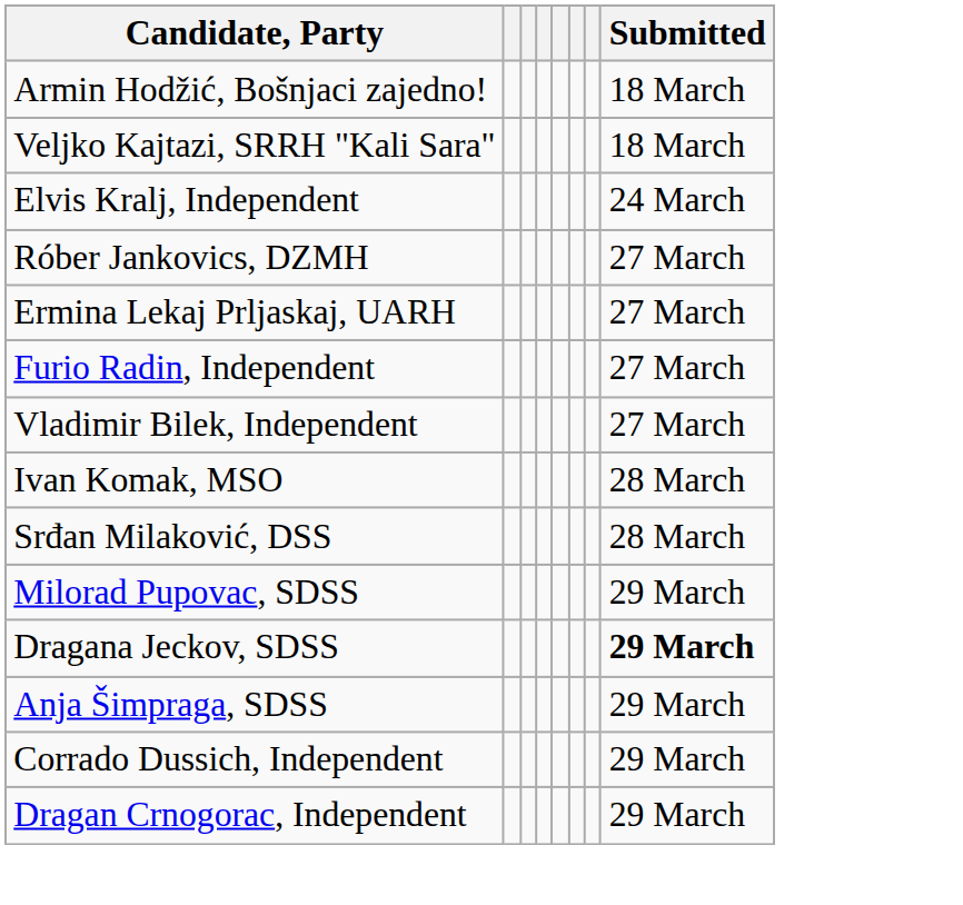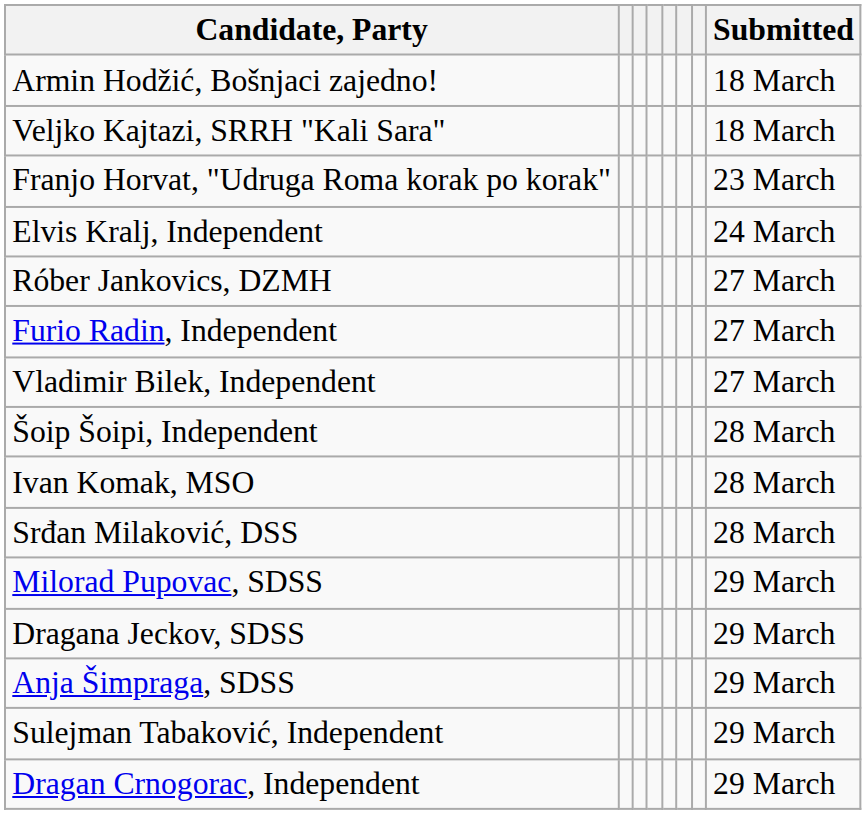 <table class="wikitable">
 <tr>
 <th>Candidate, Party</th>
 <th></th>
 <th></th>
 <th></th>
 <th></th>
 <th></th>
 <th></th>
 <th>Submitted</th>
 </tr>
 <tr>
 <td>Armin Hodžić, Bošnjaci zajedno!</td>
 <td></td>
 <td></td>
 <td></td>
 <td></td>
 <td></td>
 <td></td>
 <td>18 March</td>
 </tr>
 <tr>
 <td>Veljko Kajtazi, SRRH "Kali Sara"</td>
 <td></td>
 <td></td>
 <td></td>
 <td></td>
 <td></td>
 <td></td>
 <td>18 March</td>
 </tr>
 <tr>
+<td>Franjo Horvat, "Udruga Roma korak po korak"</td>
+<td></td>
+<td></td>
+<td></td>
+<td></td>
+<td></td>
+<td></td>
+<td>23 March</td>
+</tr>
+<tr>
 <td>Elvis Kralj, Independent</td>
 <td></td>
 <td></td>
 <td></td>
 <td></td>
 <td></td>
 <td></td>
 <td>24 March</td>
 </tr>
 <tr>
 <td>Róber Jankovics, DZMH</td>
-<td></td>
-<td></td>
-<td></td>
-<td></td>
-<td></td>
-<td></td>
-<td>27 March</td>
-</tr>
-<tr>
-<td>Ermina Lekaj Prljaskaj, UARH</td>
 <td></td>
 <td></td>
 <td></td>
 <td></td>
 <td></td>
 <td></td>
 <td>27 March</td>
 </tr>
 <tr>
 <td><a href='#'>Furio Radin</a>, Independent</td>
 <td></td>
 <td></td>
 <td></td>
 <td></td>
 <td></td>
 <td></td>
 <td>27 March</td>
 </tr>
 <tr>
 <td>Vladimir Bilek, Independent</td>
 <td></td>
 <td></td>
 <td></td>
 <td></td>
 <td></td>
 <td></td>
 <td>27 March</td>
+</tr>
+<tr>
+<td>Šoip Šoipi, Independent</td>
+<td></td>
+<td></td>
+<td></td>
+<td></td>
+<td></td>
+<td></td>
+<td>28 March</td>
 </tr>
 <tr>
 <td>Ivan Komak, MSO</td>
 <td></td>
 <td></td>
 <td></td>
 <td></td>
 <td></td>
 <td></td>
 <td>28 March</td>
 </tr>
 <tr>
 <td>Srđan Milaković, DSS</td>
 <td></td>
 <td></td>
 <td></td>
 <td></td>
 <td></td>
 <td></td>
 <td>28 March</td>
 </tr>
 <tr>
 <td><a href='#'>Milorad Pupovac</a>, SDSS</td>
 <td></td>
 <td></td>
 <td></td>
 <td></td>
 <td></td>
 <td></td>
 <td>29 March</td>
 </tr>
 <tr>
 <td>Dragana Jeckov, SDSS</td>
 <td></td>
 <td></td>
 <td></td>
 <td></td>
 <td></td>
 <td></td>
-<td><strong>29 March</strong></td>
+<td>29 March</td>
 </tr>
 <tr>
 <td><a href='#'>Anja Šimpraga</a>, SDSS</td>
 <td></td>
 <td></td>
 <td></td>
 <td></td>
 <td></td>
 <td></td>
 <td>29 March</td>
 </tr>
 <tr>
-<td>Corrado Dussich, Independent</td>
+<td>Sulejman Tabaković, Independent</td>
 <td></td>
 <td></td>
 <td></td>
 <td></td>
 <td></td>
 <td></td>
 <td>29 March</td>
 </tr>
 <tr>
 <td><a href='#'>Dragan Crnogorac</a>, Independent</td>
 <td></td>
 <td></td>
 <td></td>
 <td></td>
 <td></td>
 <td></td>
 <td>29 March</td>
 </tr>
 </table>
